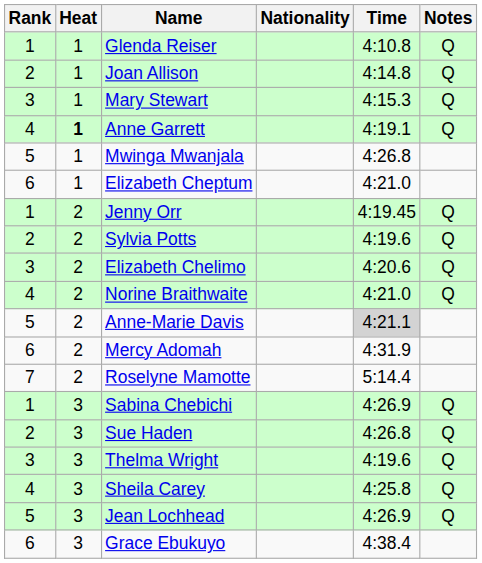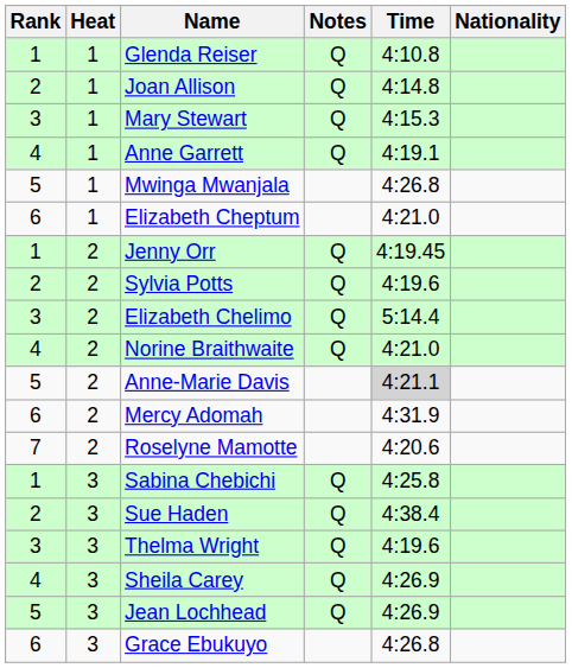 <table class="wikitable sortable" style="text-align:center">
 <tr>
 <th>Rank</th>
 <th>Heat</th>
 <th>Name</th>
+<th>Notes</th>
+<th>Time</th>
 <th>Nationality</th>
-<th>Time</th>
-<th>Notes</th>
 </tr>
 <tr bgcolor=ccffcc>
 <td>1</td>
 <td>1</td>
 <td align=left><a href='#'>Glenda Reiser</a></td>
+<td>Q</td>
+<td>4:10.8</td>
 <td align=left></td>
-<td>4:10.8</td>
-<td>Q</td>
 </tr>
 <tr bgcolor=ccffcc>
 <td>2</td>
 <td>1</td>
 <td align=left><a href='#'>Joan Allison</a></td>
+<td>Q</td>
+<td>4:14.8</td>
 <td align=left></td>
-<td>4:14.8</td>
-<td>Q</td>
 </tr>
 <tr bgcolor=ccffcc>
 <td>3</td>
 <td>1</td>
 <td align=left><a href='#'>Mary Stewart</a></td>
+<td>Q</td>
+<td>4:15.3</td>
 <td align=left></td>
-<td>4:15.3</td>
-<td>Q</td>
 </tr>
 <tr bgcolor=ccffcc>
 <td>4</td>
-<td><strong>1</strong></td>
+<td>1</td>
 <td align=left><a href='#'>Anne Garrett</a></td>
+<td>Q</td>
+<td>4:19.1</td>
 <td align=left></td>
-<td>4:19.1</td>
-<td>Q</td>
 </tr>
 <tr>
 <td>5</td>
 <td>1</td>
 <td align=left><a href='#'>Mwinga Mwanjala</a></td>
+<td></td>
+<td>4:26.8</td>
 <td align=left></td>
-<td>4:26.8</td>
-<td></td>
 </tr>
 <tr>
 <td>6</td>
 <td>1</td>
 <td align=left><a href='#'>Elizabeth Cheptum</a></td>
+<td></td>
+<td>4:21.0</td>
 <td align=left></td>
-<td>4:21.0</td>
-<td></td>
 </tr>
 <tr bgcolor=ccffcc>
 <td>1</td>
 <td>2</td>
 <td align=left><a href='#'>Jenny Orr</a></td>
+<td>Q</td>
+<td>4:19.45</td>
 <td align=left></td>
-<td>4:19.45</td>
-<td>Q</td>
 </tr>
 <tr bgcolor=ccffcc>
 <td>2</td>
 <td>2</td>
 <td align=left><a href='#'>Sylvia Potts</a></td>
+<td>Q</td>
+<td>4:19.6</td>
 <td align=left></td>
-<td>4:19.6</td>
-<td>Q</td>
 </tr>
 <tr bgcolor=ccffcc>
 <td>3</td>
 <td>2</td>
 <td align=left><a href='#'>Elizabeth Chelimo</a></td>
+<td>Q</td>
+<td>5:14.4</td>
 <td align=left></td>
-<td>4:20.6</td>
-<td>Q</td>
 </tr>
 <tr bgcolor=ccffcc>
 <td>4</td>
 <td>2</td>
 <td align=left><a href='#'>Norine Braithwaite</a></td>
+<td>Q</td>
+<td>4:21.0</td>
 <td align=left></td>
-<td>4:21.0</td>
-<td>Q</td>
 </tr>
 <tr>
 <td>5</td>
 <td>2</td>
 <td align=left><a href='#'>Anne-Marie Davis</a></td>
+<td></td>
+<td style="background: lightgrey;">4:21.1</td>
 <td align=left></td>
-<td style="background: lightgrey;">4:21.1</td>
-<td></td>
 </tr>
 <tr>
 <td>6</td>
 <td>2</td>
 <td align=left><a href='#'>Mercy Adomah</a></td>
+<td></td>
+<td>4:31.9</td>
 <td align=left></td>
-<td>4:31.9</td>
-<td></td>
 </tr>
 <tr>
 <td>7</td>
 <td>2</td>
 <td align=left><a href='#'>Roselyne Mamotte</a></td>
+<td></td>
+<td>4:20.6</td>
 <td align=left></td>
-<td>5:14.4</td>
-<td></td>
 </tr>
 <tr bgcolor=ccffcc>
 <td>1</td>
 <td>3</td>
 <td align=left><a href='#'>Sabina Chebichi</a></td>
+<td>Q</td>
+<td>4:25.8</td>
 <td align=left></td>
-<td>4:26.9</td>
-<td>Q</td>
 </tr>
 <tr bgcolor=ccffcc>
 <td>2</td>
 <td>3</td>
 <td align=left><a href='#'>Sue Haden</a></td>
+<td>Q</td>
+<td>4:38.4</td>
 <td align=left></td>
-<td>4:26.8</td>
-<td>Q</td>
 </tr>
 <tr bgcolor=ccffcc>
 <td>3</td>
 <td>3</td>
 <td align=left><a href='#'>Thelma Wright</a></td>
+<td>Q</td>
+<td>4:19.6</td>
 <td align=left></td>
-<td>4:19.6</td>
-<td>Q</td>
 </tr>
 <tr bgcolor=ccffcc>
 <td>4</td>
 <td>3</td>
 <td align=left><a href='#'>Sheila Carey</a></td>
+<td>Q</td>
+<td>4:26.9</td>
 <td align=left></td>
-<td>4:25.8</td>
-<td>Q</td>
 </tr>
 <tr bgcolor=ccffcc>
 <td>5</td>
 <td>3</td>
 <td align=left><a href='#'>Jean Lochhead</a></td>
+<td>Q</td>
+<td>4:26.9</td>
 <td align=left></td>
-<td>4:26.9</td>
-<td>Q</td>
 </tr>
 <tr>
 <td>6</td>
 <td>3</td>
 <td align=left><a href='#'>Grace Ebukuyo</a></td>
+<td></td>
+<td>4:26.8</td>
 <td align=left></td>
-<td>4:38.4</td>
-<td></td>
 </tr>
 </table>
